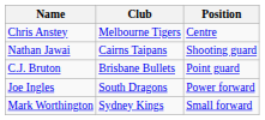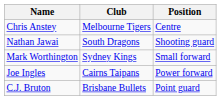 <table class="wikitable">
 <tr>
 <th>Name</th>
 <th>Club</th>
 <th>Position</th>
 </tr>
 <tr>
 <td><a href='#'>Chris Anstey</a></td>
 <td><a href='#'>Melbourne Tigers</a></td>
 <td><a href='#'>Centre</a></td>
 </tr>
 <tr>
 <td><a href='#'>Nathan Jawai</a></td>
+<td><a href='#'>South Dragons</a></td>
+<td><a href='#'>Shooting guard</a></td>
+</tr>
+<tr>
+<td><a href='#'>Mark Worthington</a></td>
+<td><a href='#'>Sydney Kings</a></td>
+<td><a href='#'>Small forward</a></td>
+</tr>
+<tr>
+<td><a href='#'>Joe Ingles</a></td>
 <td><a href='#'>Cairns Taipans</a></td>
-<td><a href='#'>Shooting guard</a></td>
+<td><a href='#'>Power forward</a></td>
 </tr>
 <tr>
 <td><a href='#'>C.J. Bruton</a></td>
 <td><a href='#'>Brisbane Bullets</a></td>
 <td><a href='#'>Point guard</a></td>
 </tr>
-<tr>
-<td><a href='#'>Joe Ingles</a></td>
-<td><a href='#'>South Dragons</a></td>
-<td><a href='#'>Power forward</a></td>
-</tr>
-<tr>
-<td><a href='#'>Mark Worthington</a></td>
-<td><a href='#'>Sydney Kings</a></td>
-<td><a href='#'>Small forward</a></td>
-</tr>
 </table>
